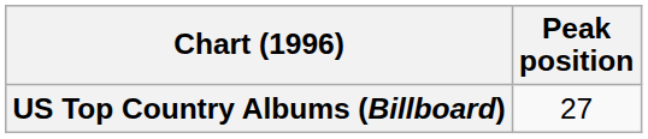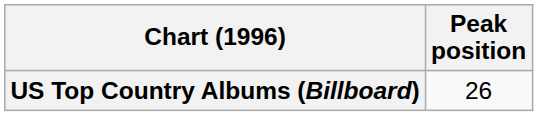 <table class="wikitable plainrowheaders" style="text-align:center">
 <tr>
 <th scope="col">Chart (1996)</th>
 <th scope="col">Peak<br> position</th>
 </tr>
 <tr>
 <th scope="row">US Top Country Albums (<em>Billboard</em>)</th>
-<td>27</td>
+<td>26</td>
 </tr>
 </table>
